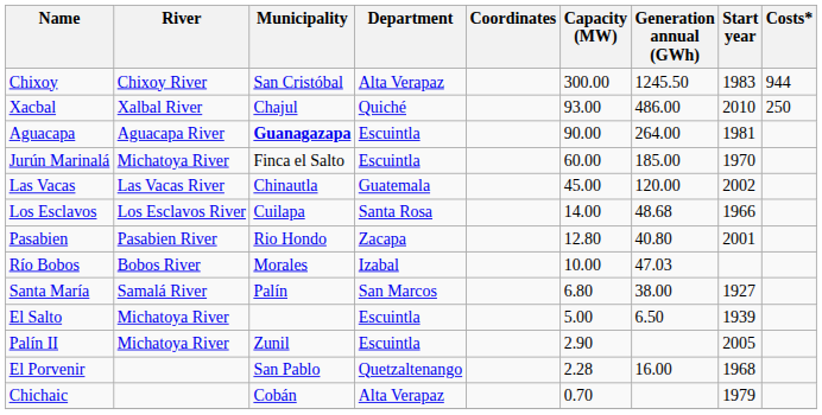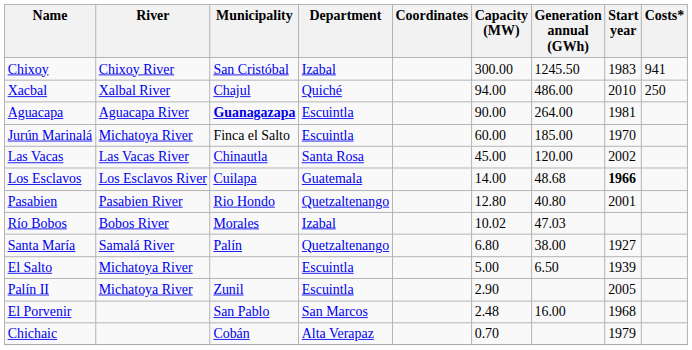 <table class="wikitable sortable">
 <tr bgcolor="#ececec" style valign="top">
 <th>Name</th>
 <th>River</th>
 <th>Municipality</th>
 <th>Department</th>
 <th>Coordinates</th>
 <th>Capacity<br>(MW)</th>
 <th>Generation<br>annual<br>(GWh)</th>
 <th>Start<br>year</th>
 <th>Costs*</th>
 </tr>
 <tr>
 <td><a href='#'>Chixoy</a></td>
 <td><a href='#'>Chixoy River</a></td>
 <td><a href='#'>San Cristóbal</a></td>
-<td><a href='#'>Alta Verapaz</a></td>
+<td><a href='#'>Izabal</a></td>
 <td></td>
 <td><div>300.00</div></td>
 <td><div>1245.50</div></td>
 <td><div>1983</div></td>
-<td><div>944</div></td>
+<td><div>941</div></td>
 </tr>
 <tr>
 <td><a href='#'>Xacbal</a></td>
 <td><a href='#'>Xalbal River</a></td>
 <td><a href='#'>Chajul</a></td>
 <td><a href='#'>Quiché</a></td>
 <td></td>
-<td><div>93.00</div></td>
+<td><div>94.00</div></td>
 <td><div>486.00</div></td>
 <td><div>2010</div></td>
 <td><div>250</div></td>
 </tr>
 <tr>
 <td><a href='#'>Aguacapa</a></td>
 <td><a href='#'>Aguacapa River</a></td>
 <td><strong><a href='#'>Guanagazapa</a></strong></td>
 <td><a href='#'>Escuintla</a></td>
 <td></td>
 <td><div>90.00</div></td>
 <td><div>264.00</div></td>
 <td><div>1981</div></td>
 <td></td>
 </tr>
 <tr>
 <td><a href='#'>Jurún Marinalá</a></td>
 <td><a href='#'>Michatoya River</a></td>
 <td>Finca el Salto</td>
 <td><a href='#'>Escuintla</a></td>
 <td></td>
 <td><div>60.00</div></td>
 <td><div>185.00</div></td>
 <td><div>1970</div></td>
 <td></td>
 </tr>
 <tr>
 <td><a href='#'>Las Vacas</a></td>
 <td><a href='#'>Las Vacas River</a></td>
 <td><a href='#'>Chinautla</a></td>
-<td><a href='#'>Guatemala</a></td>
+<td><a href='#'>Santa Rosa</a></td>
 <td></td>
 <td><div>45.00</div></td>
 <td><div>120.00</div></td>
 <td><div>2002</div></td>
 <td></td>
 </tr>
 <tr>
 <td><a href='#'>Los Esclavos</a></td>
 <td><a href='#'>Los Esclavos River</a></td>
 <td><a href='#'>Cuilapa</a></td>
-<td><a href='#'>Santa Rosa</a></td>
+<td><a href='#'>Guatemala</a></td>
 <td></td>
 <td><div>14.00</div></td>
 <td><div>48.68</div></td>
-<td><div>1966</div></td>
+<td><strong><div>1966</div></strong></td>
 <td></td>
 </tr>
 <tr>
 <td><a href='#'>Pasabien</a></td>
 <td><a href='#'>Pasabien River</a></td>
 <td><a href='#'>Rio Hondo</a></td>
-<td><a href='#'>Zacapa</a></td>
+<td><a href='#'>Quetzaltenango</a></td>
 <td></td>
 <td><div>12.80</div></td>
 <td><div>40.80</div></td>
 <td><div>2001</div></td>
 <td></td>
 </tr>
 <tr>
 <td><a href='#'>Río Bobos</a></td>
 <td><a href='#'>Bobos River</a></td>
 <td><a href='#'>Morales</a></td>
 <td><a href='#'>Izabal</a></td>
 <td></td>
-<td><div>10.00</div></td>
+<td><div>10.02</div></td>
 <td><div>47.03</div></td>
 <td></td>
 <td></td>
 </tr>
 <tr>
 <td><a href='#'>Santa María</a></td>
 <td><a href='#'>Samalá River</a></td>
 <td><a href='#'>Palín</a></td>
-<td><a href='#'>San Marcos</a></td>
+<td><a href='#'>Quetzaltenango</a></td>
 <td></td>
 <td><div>6.80</div></td>
 <td><div>38.00</div></td>
 <td><div>1927</div></td>
 <td></td>
 </tr>
 <tr>
 <td><a href='#'>El Salto</a></td>
 <td><a href='#'>Michatoya River</a></td>
 <td></td>
 <td><a href='#'>Escuintla</a></td>
 <td></td>
 <td><div>5.00</div></td>
 <td><div>6.50</div></td>
 <td><div>1939</div></td>
 <td></td>
 </tr>
 <tr>
 <td><a href='#'>Palín II</a></td>
 <td><a href='#'>Michatoya River</a></td>
 <td><a href='#'>Zunil</a></td>
 <td><a href='#'>Escuintla</a></td>
 <td></td>
 <td><div>2.90</div></td>
 <td></td>
 <td><div>2005</div></td>
 <td></td>
 </tr>
 <tr>
 <td><a href='#'>El Porvenir</a></td>
 <td></td>
 <td><a href='#'>San Pablo</a></td>
-<td><a href='#'>Quetzaltenango</a></td>
+<td><a href='#'>San Marcos</a></td>
 <td></td>
-<td><div>2.28</div></td>
+<td><div>2.48</div></td>
 <td><div>16.00</div></td>
 <td><div>1968</div></td>
 <td></td>
 </tr>
 <tr>
 <td><a href='#'>Chichaic</a></td>
 <td></td>
 <td><a href='#'>Cobán</a></td>
 <td><a href='#'>Alta Verapaz</a></td>
 <td></td>
 <td><div>0.70</div></td>
 <td></td>
 <td><div>1979</div></td>
 <td></td>
 </tr>
 <tr>
 </tr>
 </table>
